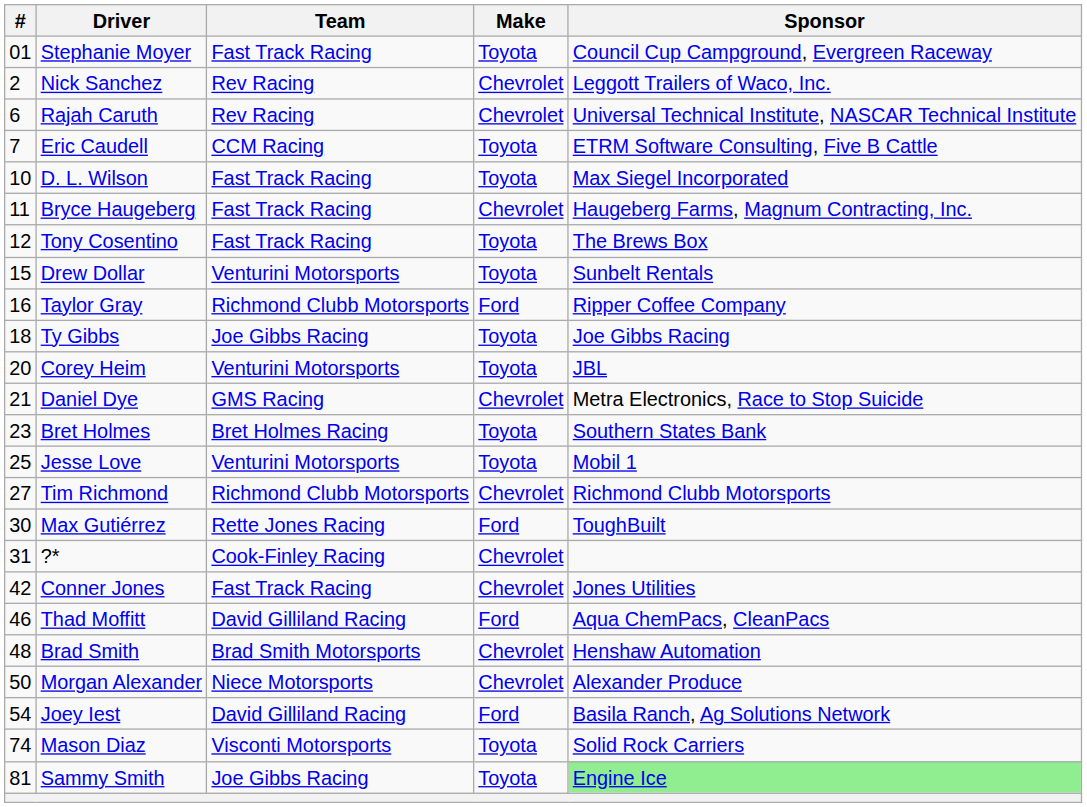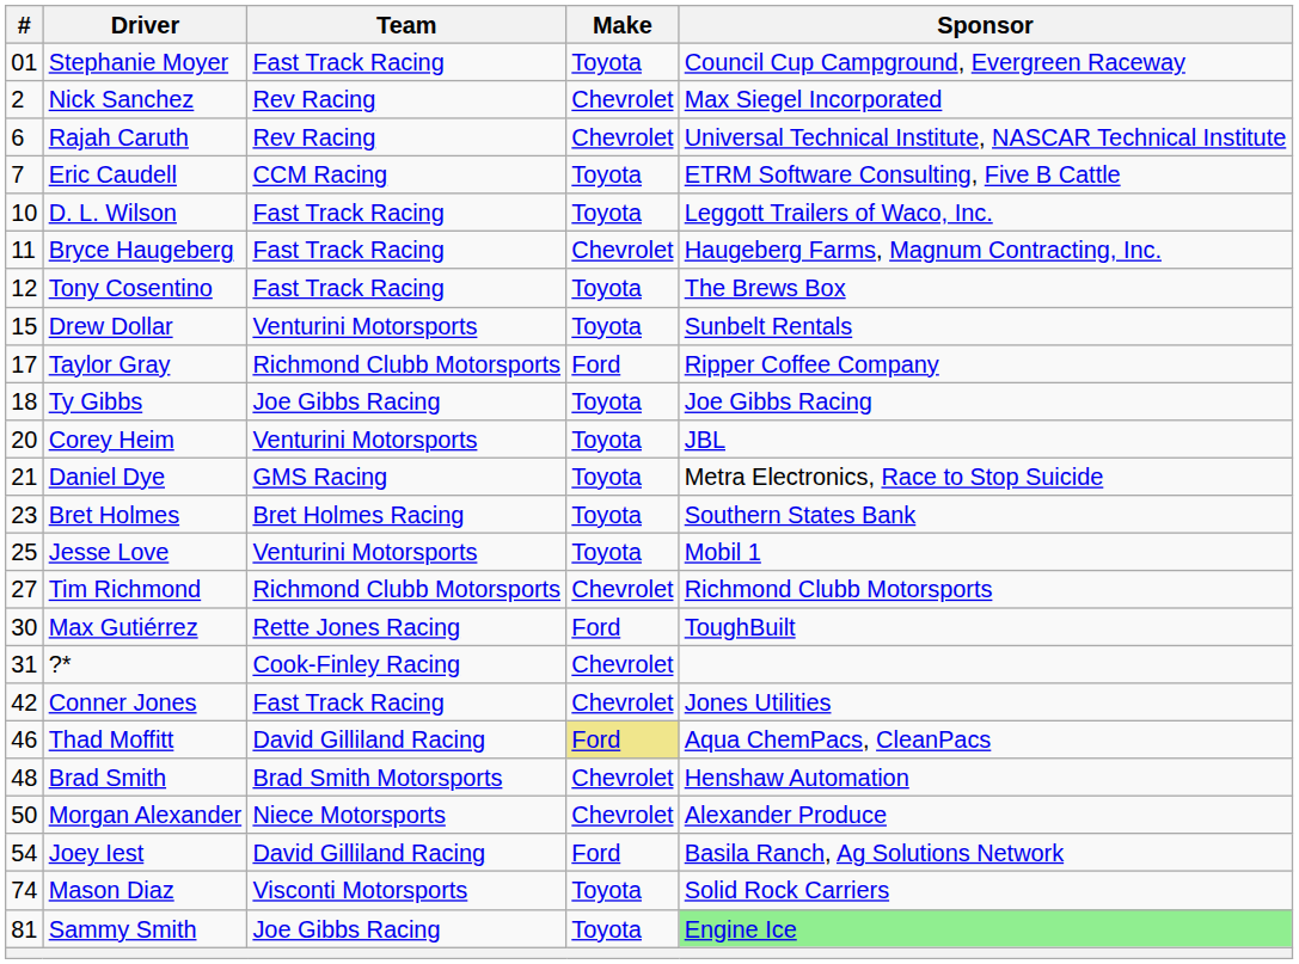 <table class="wikitable" style="font-size:95%">
 <tr>
 <th>#</th>
 <th>Driver</th>
 <th>Team</th>
 <th>Make</th>
 <th>Sponsor</th>
 </tr>
 <tr>
 <td>01</td>
 <td><a href='#'>Stephanie Moyer</a></td>
 <td><a href='#'>Fast Track Racing</a></td>
 <td><a href='#'>Toyota</a></td>
 <td><a href='#'>Council Cup Campground</a>, <a href='#'>Evergreen Raceway</a></td>
 </tr>
 <tr>
 <td>2</td>
 <td><a href='#'>Nick Sanchez</a></td>
 <td><a href='#'>Rev Racing</a></td>
 <td><a href='#'>Chevrolet</a></td>
-<td><a href='#'>Leggott Trailers of Waco, Inc.</a></td>
+<td><a href='#'>Max Siegel Incorporated</a></td>
 </tr>
 <tr>
 <td>6</td>
 <td><a href='#'>Rajah Caruth</a></td>
 <td><a href='#'>Rev Racing</a></td>
 <td><a href='#'>Chevrolet</a></td>
 <td><a href='#'>Universal Technical Institute</a>, <a href='#'>NASCAR Technical Institute</a></td>
 </tr>
 <tr>
 <td>7</td>
 <td><a href='#'>Eric Caudell</a></td>
 <td><a href='#'>CCM Racing</a></td>
 <td><a href='#'>Toyota</a></td>
 <td><a href='#'>ETRM Software Consulting</a>, <a href='#'>Five B Cattle</a></td>
 </tr>
 <tr>
 <td>10</td>
 <td><a href='#'>D. L. Wilson</a></td>
 <td><a href='#'>Fast Track Racing</a></td>
 <td><a href='#'>Toyota</a></td>
-<td><a href='#'>Max Siegel Incorporated</a></td>
+<td><a href='#'>Leggott Trailers of Waco, Inc.</a></td>
 </tr>
 <tr>
 <td>11</td>
 <td><a href='#'>Bryce Haugeberg</a></td>
 <td><a href='#'>Fast Track Racing</a></td>
 <td><a href='#'>Chevrolet</a></td>
 <td><a href='#'>Haugeberg Farms</a>, <a href='#'>Magnum Contracting, Inc.</a></td>
 </tr>
 <tr>
 <td>12</td>
 <td><a href='#'>Tony Cosentino</a></td>
 <td><a href='#'>Fast Track Racing</a></td>
 <td><a href='#'>Toyota</a></td>
 <td><a href='#'>The Brews Box</a></td>
 </tr>
 <tr>
 <td>15</td>
 <td><a href='#'>Drew Dollar</a></td>
 <td><a href='#'>Venturini Motorsports</a></td>
 <td><a href='#'>Toyota</a></td>
 <td><a href='#'>Sunbelt Rentals</a></td>
 </tr>
 <tr>
-<td>16</td>
+<td>17</td>
 <td><a href='#'>Taylor Gray</a></td>
 <td><a href='#'>Richmond Clubb Motorsports</a></td>
 <td><a href='#'>Ford</a></td>
 <td><a href='#'>Ripper Coffee Company</a></td>
 </tr>
 <tr>
 <td>18</td>
 <td><a href='#'>Ty Gibbs</a></td>
 <td><a href='#'>Joe Gibbs Racing</a></td>
 <td><a href='#'>Toyota</a></td>
 <td><a href='#'>Joe Gibbs Racing</a></td>
 </tr>
 <tr>
 <td>20</td>
 <td><a href='#'>Corey Heim</a></td>
 <td><a href='#'>Venturini Motorsports</a></td>
 <td><a href='#'>Toyota</a></td>
 <td><a href='#'>JBL</a></td>
 </tr>
 <tr>
 <td>21</td>
 <td><a href='#'>Daniel Dye</a></td>
 <td><a href='#'>GMS Racing</a></td>
-<td><a href='#'>Chevrolet</a></td>
+<td><a href='#'>Toyota</a></td>
 <td>Metra Electronics, <a href='#'>Race to Stop Suicide</a></td>
 </tr>
 <tr>
 <td>23</td>
 <td><a href='#'>Bret Holmes</a></td>
 <td><a href='#'>Bret Holmes Racing</a></td>
 <td><a href='#'>Toyota</a></td>
 <td><a href='#'>Southern States Bank</a></td>
 </tr>
 <tr>
 <td>25</td>
 <td><a href='#'>Jesse Love</a></td>
 <td><a href='#'>Venturini Motorsports</a></td>
 <td><a href='#'>Toyota</a></td>
 <td><a href='#'>Mobil 1</a></td>
 </tr>
 <tr>
 <td>27</td>
 <td><a href='#'>Tim Richmond</a></td>
 <td><a href='#'>Richmond Clubb Motorsports</a></td>
 <td><a href='#'>Chevrolet</a></td>
 <td><a href='#'>Richmond Clubb Motorsports</a></td>
 </tr>
 <tr>
 <td>30</td>
 <td><a href='#'>Max Gutiérrez</a></td>
 <td><a href='#'>Rette Jones Racing</a></td>
 <td><a href='#'>Ford</a></td>
 <td><a href='#'>ToughBuilt</a></td>
 </tr>
 <tr>
 <td>31</td>
 <td>?*</td>
 <td><a href='#'>Cook-Finley Racing</a></td>
 <td><a href='#'>Chevrolet</a></td>
 <td></td>
 </tr>
 <tr>
 <td>42</td>
 <td><a href='#'>Conner Jones</a></td>
 <td><a href='#'>Fast Track Racing</a></td>
 <td><a href='#'>Chevrolet</a></td>
 <td><a href='#'>Jones Utilities</a></td>
 </tr>
 <tr>
 <td>46</td>
 <td><a href='#'>Thad Moffitt</a></td>
 <td><a href='#'>David Gilliland Racing</a></td>
-<td><a href='#'>Ford</a></td>
+<td style="background: khaki;"><a href='#'>Ford</a></td>
 <td><a href='#'>Aqua ChemPacs</a>, <a href='#'>CleanPacs</a></td>
 </tr>
 <tr>
 <td>48</td>
 <td><a href='#'>Brad Smith</a></td>
 <td><a href='#'>Brad Smith Motorsports</a></td>
 <td><a href='#'>Chevrolet</a></td>
 <td><a href='#'>Henshaw Automation</a></td>
 </tr>
 <tr>
 <td>50</td>
 <td><a href='#'>Morgan Alexander</a></td>
 <td><a href='#'>Niece Motorsports</a></td>
 <td><a href='#'>Chevrolet</a></td>
 <td><a href='#'>Alexander Produce</a></td>
 </tr>
 <tr>
 <td>54</td>
 <td><a href='#'>Joey Iest</a></td>
 <td><a href='#'>David Gilliland Racing</a></td>
 <td><a href='#'>Ford</a></td>
 <td><a href='#'>Basila Ranch</a>, <a href='#'>Ag Solutions Network</a></td>
 </tr>
 <tr>
 <td>74</td>
 <td><a href='#'>Mason Diaz</a></td>
 <td><a href='#'>Visconti Motorsports</a></td>
 <td><a href='#'>Toyota</a></td>
 <td><a href='#'>Solid Rock Carriers</a></td>
 </tr>
 <tr>
 <td>81</td>
 <td><a href='#'>Sammy Smith</a></td>
 <td><a href='#'>Joe Gibbs Racing</a></td>
 <td><a href='#'>Toyota</a></td>
 <td style="background: lightgreen;"><a href='#'>Engine Ice</a></td>
 </tr>
 <tr>
 <th colspan="5"></th>
 </tr>
 </table>
